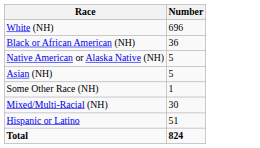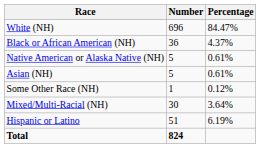 <table class="wikitable">
 <tr>
 <th>Race</th>
 <th>Number</th>
+<th>Percentage</th>
 </tr>
 <tr>
 <td><a href='#'>White</a> (NH)</td>
 <td>696</td>
+<td>84.47%</td>
 </tr>
 <tr>
 <td><a href='#'>Black or African American</a> (NH)</td>
 <td>36</td>
+<td>4.37%</td>
 </tr>
 <tr>
 <td><a href='#'>Native American</a> or <a href='#'>Alaska Native</a> (NH)</td>
 <td>5</td>
+<td>0.61%</td>
 </tr>
 <tr>
 <td><a href='#'>Asian</a> (NH)</td>
 <td>5</td>
+<td>0.61%</td>
 </tr>
 <tr>
 <td>Some Other Race (NH)</td>
 <td>1</td>
+<td>0.12%</td>
 </tr>
 <tr>
 <td><a href='#'>Mixed/Multi-Racial</a> (NH)</td>
 <td>30</td>
+<td>3.64%</td>
 </tr>
 <tr>
 <td><a href='#'>Hispanic or Latino</a></td>
 <td>51</td>
+<td>6.19%</td>
 </tr>
 <tr>
 <td><strong>Total</strong></td>
 <td><strong>824</strong></td>
+<td></td>
 </tr>
 </table>
